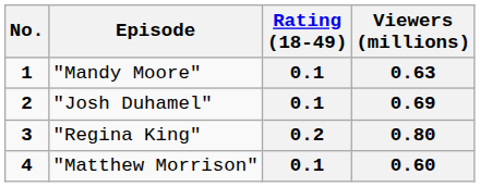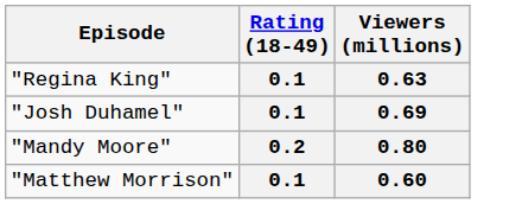 <table class="wikitable sortable">
 <tr>
-<th>No.</th>
 <th>Episode</th>
 <th><a href='#'>Rating</a><br>(18-49)</th>
 <th>Viewers<br>(millions)</th>
 </tr>
 <tr>
-<td style="text-align:center"><strong>1</strong></td>
-<td>"Mandy Moore"</td>
+<td>"Regina King"</td>
 <th style="text-align: center;">0.1</th>
 <th style="text-align: center;">0.63</th>
 </tr>
 <tr>
-<td style="text-align:center"><strong>2</strong></td>
 <td>"Josh Duhamel"</td>
 <th style="text-align: center;">0.1</th>
 <th style="text-align: center;">0.69</th>
 </tr>
 <tr>
-<td style="text-align:center"><strong>3</strong></td>
-<td>"Regina King"</td>
+<td>"Mandy Moore"</td>
 <th style="text-align: center;">0.2</th>
 <th style="text-align: center;">0.80</th>
 </tr>
 <tr>
-<td style="text-align:center"><strong>4</strong></td>
 <td>"Matthew Morrison"</td>
 <th style="text-align: center;">0.1</th>
 <th style="text-align: center;">0.60</th>
 </tr>
 </table>
